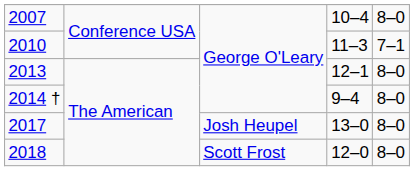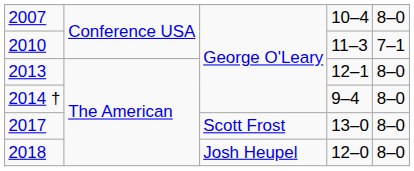 <table class="wikitable">
 <tr>
 </tr>
 <tr>
 <td><a href='#'>2007</a></td>
 <td rowspan=2><a href='#'>Conference USA</a></td>
 <td rowspan="4"><a href='#'>George O'Leary</a></td>
 <td>10–4</td>
 <td>8–0</td>
 </tr>
 <tr>
 <td><a href='#'>2010</a></td>
 <td>11–3</td>
 <td>7–1</td>
 </tr>
 <tr>
 <td><a href='#'>2013</a></td>
 <td rowspan=4><a href='#'>The American</a></td>
 <td>12–1</td>
 <td>8–0</td>
 </tr>
 <tr>
 <td><a href='#'>2014</a> †</td>
 <td>9–4</td>
 <td>8–0</td>
 </tr>
 <tr>
 <td><a href='#'>2017</a></td>
-<td><a href='#'>Josh Heupel</a></td>
+<td><a href='#'>Scott Frost</a></td>
 <td>13–0</td>
 <td>8–0</td>
 </tr>
 <tr>
 <td><a href='#'>2018</a></td>
-<td><a href='#'>Scott Frost</a></td>
+<td><a href='#'>Josh Heupel</a></td>
 <td>12–0</td>
 <td>8–0</td>
 </tr>
 </table>
